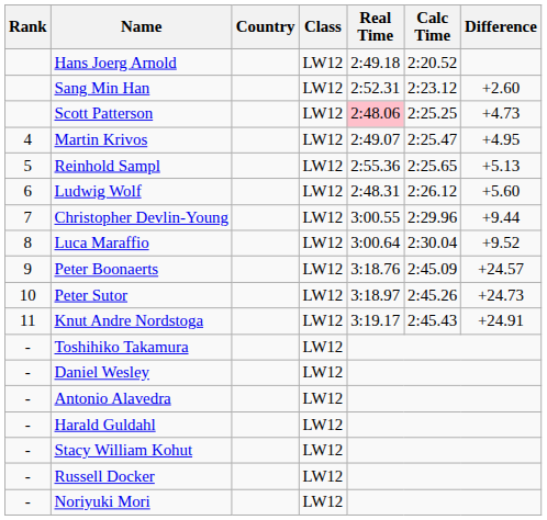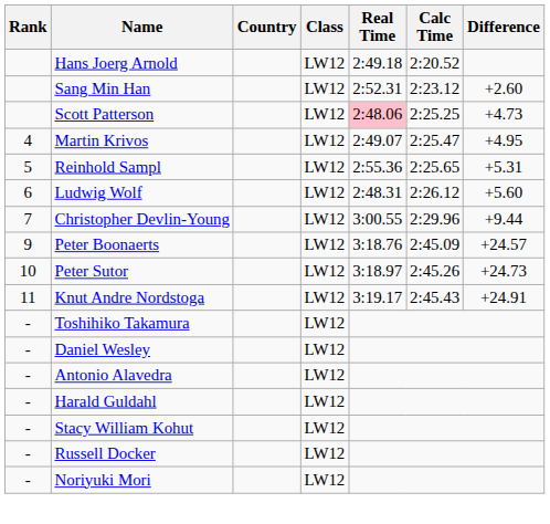 <table class="wikitable sortable" style="text-align:center">
 <tr>
 <th>Rank</th>
 <th>Name</th>
 <th>Country</th>
 <th>Class</th>
 <th>Real<br>Time</th>
 <th>Calc<br>Time</th>
 <th Class="unsortable">Difference</th>
 </tr>
 <tr>
 <td></td>
 <td align=left><a href='#'>Hans Joerg Arnold</a></td>
 <td align=left></td>
 <td>LW12</td>
 <td>2:49.18</td>
 <td>2:20.52</td>
 </tr>
 <tr>
 <td></td>
 <td align=left><a href='#'>Sang Min Han</a></td>
 <td align=left></td>
 <td>LW12</td>
 <td>2:52.31</td>
 <td>2:23.12</td>
 <td>+2.60</td>
 </tr>
 <tr>
 <td></td>
 <td align=left><a href='#'>Scott Patterson</a></td>
 <td align=left></td>
 <td>LW12</td>
 <td style="background: pink;">2:48.06</td>
 <td>2:25.25</td>
 <td>+4.73</td>
 </tr>
 <tr>
 <td>4</td>
 <td align=left><a href='#'>Martin Krivos</a></td>
 <td align=left></td>
 <td>LW12</td>
 <td>2:49.07</td>
 <td>2:25.47</td>
 <td>+4.95</td>
 </tr>
 <tr>
 <td>5</td>
 <td align=left><a href='#'>Reinhold Sampl</a></td>
 <td align=left></td>
 <td>LW12</td>
 <td>2:55.36</td>
 <td>2:25.65</td>
-<td>+5.13</td>
+<td>+5.31</td>
 </tr>
 <tr>
 <td>6</td>
 <td align=left><a href='#'>Ludwig Wolf</a></td>
 <td align=left></td>
 <td>LW12</td>
 <td>2:48.31</td>
 <td>2:26.12</td>
 <td>+5.60</td>
 </tr>
 <tr>
 <td>7</td>
 <td align=left><a href='#'>Christopher Devlin-Young</a></td>
 <td align=left></td>
 <td>LW12</td>
 <td>3:00.55</td>
 <td>2:29.96</td>
 <td>+9.44</td>
-</tr>
-<tr>
-<td>8</td>
-<td align=left><a href='#'>Luca Maraffio</a></td>
-<td align=left></td>
-<td>LW12</td>
-<td>3:00.64</td>
-<td>2:30.04</td>
-<td>+9.52</td>
 </tr>
 <tr>
 <td>9</td>
 <td align=left><a href='#'>Peter Boonaerts</a></td>
 <td align=left></td>
 <td>LW12</td>
 <td>3:18.76</td>
 <td>2:45.09</td>
 <td>+24.57</td>
 </tr>
 <tr>
 <td>10</td>
 <td align=left><a href='#'>Peter Sutor</a></td>
 <td align=left></td>
 <td>LW12</td>
 <td>3:18.97</td>
 <td>2:45.26</td>
 <td>+24.73</td>
 </tr>
 <tr>
 <td>11</td>
 <td align=left><a href='#'>Knut Andre Nordstoga</a></td>
 <td align=left></td>
 <td>LW12</td>
 <td>3:19.17</td>
 <td>2:45.43</td>
 <td>+24.91</td>
 </tr>
 <tr>
 <td>-</td>
 <td align=left><a href='#'>Toshihiko Takamura</a></td>
 <td align=left></td>
 <td>LW12</td>
 <td colspan=3></td>
 </tr>
 <tr>
 <td>-</td>
 <td align=left><a href='#'>Daniel Wesley</a></td>
 <td align=left></td>
 <td>LW12</td>
 <td colspan=3></td>
 </tr>
 <tr>
 <td>-</td>
 <td align=left><a href='#'>Antonio Alavedra</a></td>
 <td align=left></td>
 <td>LW12</td>
 <td colspan=3></td>
 </tr>
 <tr>
 <td>-</td>
 <td align=left><a href='#'>Harald Guldahl</a></td>
 <td align=left></td>
 <td>LW12</td>
 <td colspan=3></td>
 </tr>
 <tr>
 <td>-</td>
 <td align=left><a href='#'>Stacy William Kohut</a></td>
 <td align=left></td>
 <td>LW12</td>
 <td colspan=3></td>
 </tr>
 <tr>
 <td>-</td>
 <td align=left><a href='#'>Russell Docker</a></td>
 <td align=left></td>
 <td>LW12</td>
 <td colspan=3></td>
 </tr>
 <tr>
 <td>-</td>
 <td align=left><a href='#'>Noriyuki Mori</a></td>
 <td align=left></td>
 <td>LW12</td>
 <td colspan=3></td>
 </tr>
 </table>
